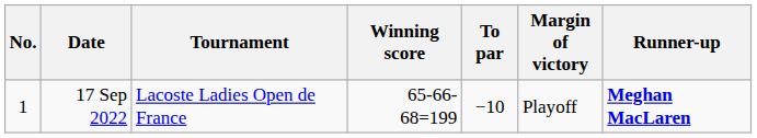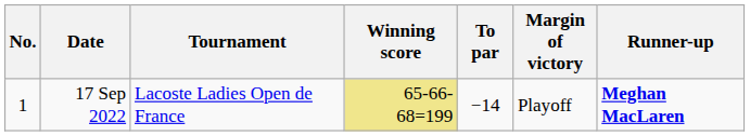 <table class="wikitable" style="font-size:95%;">
 <tr>
 <th>No.</th>
 <th>Date</th>
 <th>Tournament</th>
 <th>Winning score</th>
 <th>To par</th>
 <th>Margin of<br>victory</th>
 <th>Runner-up</th>
 </tr>
 <tr>
 <td align=center>1</td>
 <td align=right>17 Sep <a href='#'>2022</a></td>
 <td><a href='#'>Lacoste Ladies Open de France</a></td>
-<td align=right>65-66-68=199</td>
-<td align=center>−10</td>
+<td align=right style="background: khaki;">65-66-68=199</td>
+<td align=center>−14</td>
 <td>Playoff</td>
 <td><strong> <a href='#'>Meghan MacLaren</a></strong></td>
 </tr>
 </table>
